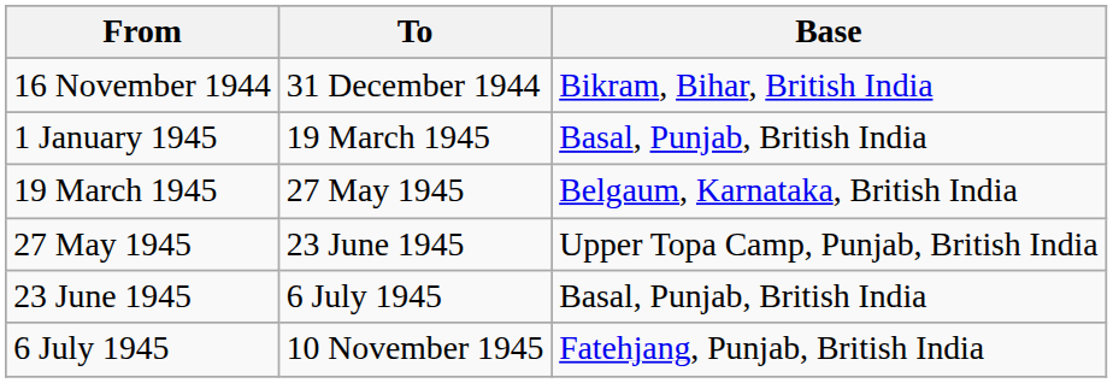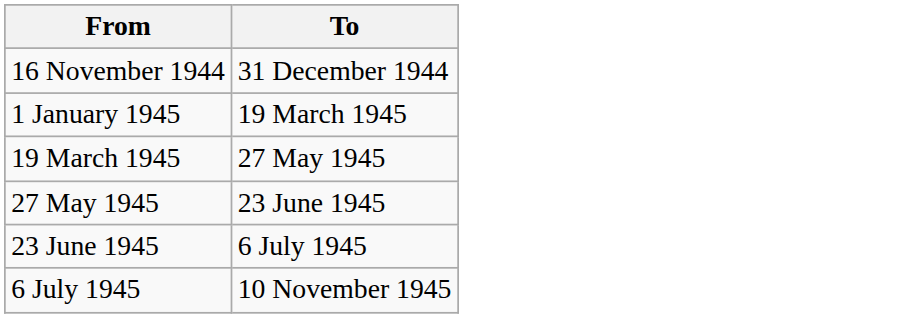 <table class="wikitable">
 <tr>
 <th>From</th>
 <th>To</th>
-<th>Base</th>
 </tr>
 <tr>
 <td>16 November 1944</td>
 <td>31 December 1944</td>
-<td><a href='#'>Bikram</a>, <a href='#'>Bihar</a>, <a href='#'>British India</a></td>
 </tr>
 <tr>
 <td>1 January 1945</td>
 <td>19 March 1945</td>
-<td><a href='#'>Basal</a>, <a href='#'>Punjab</a>, British India</td>
 </tr>
 <tr>
 <td>19 March 1945</td>
 <td>27 May 1945</td>
-<td><a href='#'>Belgaum</a>, <a href='#'>Karnataka</a>, British India</td>
 </tr>
 <tr>
 <td>27 May 1945</td>
 <td>23 June 1945</td>
-<td>Upper Topa Camp, Punjab, British India</td>
 </tr>
 <tr>
 <td>23 June 1945</td>
 <td>6 July 1945</td>
-<td>Basal, Punjab, British India</td>
 </tr>
 <tr>
 <td>6 July 1945</td>
 <td>10 November 1945</td>
-<td><a href='#'>Fatehjang</a>, Punjab, British India</td>
 </tr>
 </table>
